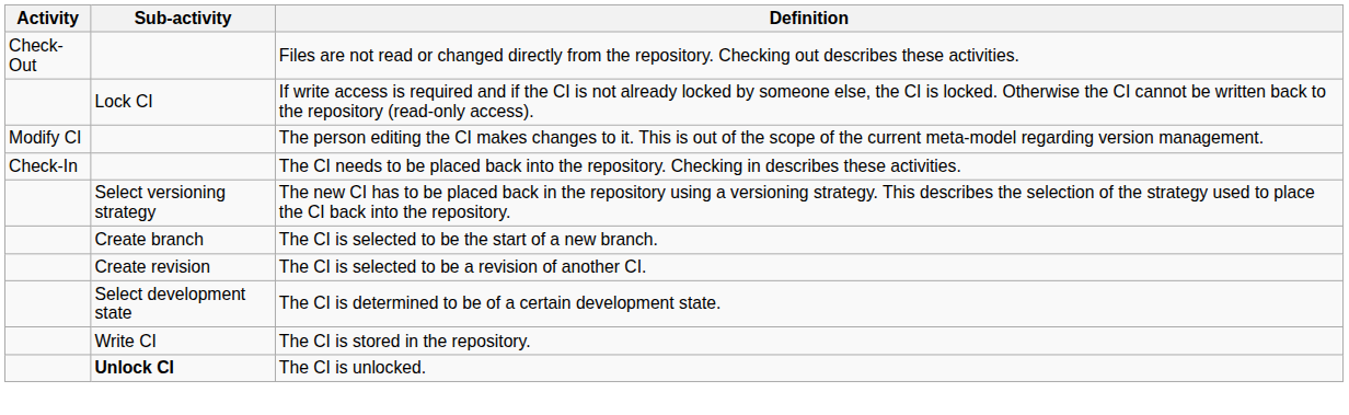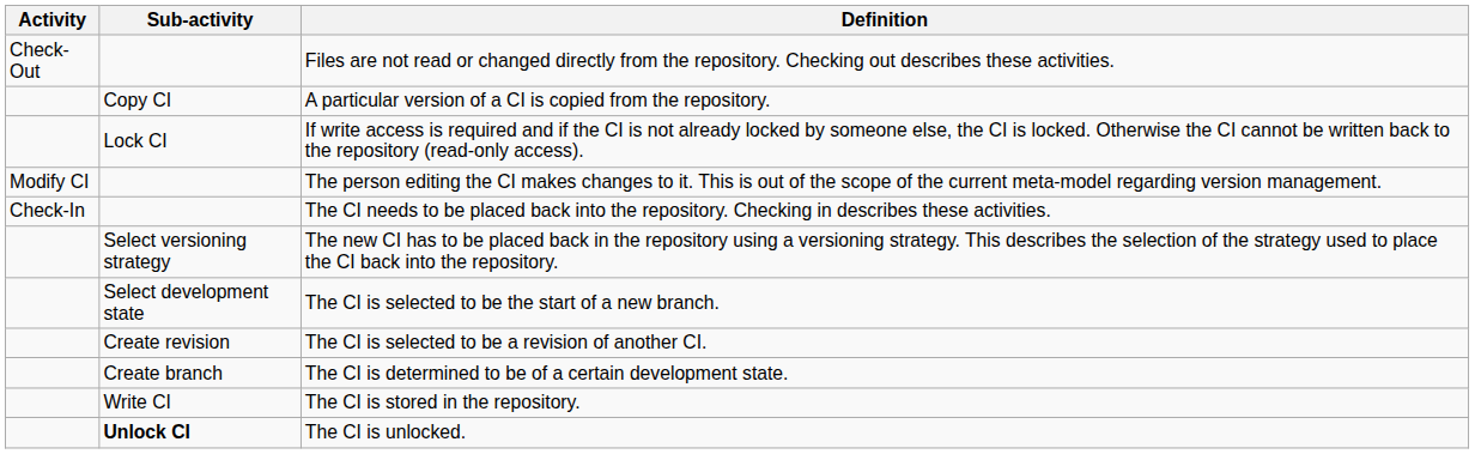 <table class="wikitable" style="text-align:left">
 <tr>
 <th>Activity</th>
 <th>Sub-activity</th>
 <th>Definition</th>
 </tr>
 <tr>
 <td>Check-Out</td>
 <td></td>
 <td>Files are not read or changed directly from the repository. Checking out describes these activities.</td>
+</tr>
+<tr>
+<td></td>
+<td>Copy CI</td>
+<td>A particular version of a CI is copied from the repository.</td>
 </tr>
 <tr>
 <td></td>
 <td>Lock CI</td>
 <td>If write access is required and if the CI is not already locked by someone else, the CI is locked. Otherwise the CI cannot be written back to the repository (read-only access).</td>
 </tr>
 <tr>
 <td>Modify CI</td>
 <td></td>
 <td>The person editing the CI makes changes to it. This is out of the scope of the current meta-model regarding version management.</td>
 </tr>
 <tr>
 <td>Check-In</td>
 <td></td>
 <td>The CI needs to be placed back into the repository. Checking in describes these activities.</td>
 </tr>
 <tr>
 <td></td>
 <td>Select versioning strategy</td>
 <td>The new CI has to be placed back in the repository using a versioning strategy. This describes the selection of the strategy used to place the CI back into the repository.</td>
 </tr>
 <tr>
 <td></td>
-<td>Create branch</td>
+<td>Select development state</td>
 <td>The CI is selected to be the start of a new branch.</td>
 </tr>
 <tr>
 <td></td>
 <td>Create revision</td>
 <td>The CI is selected to be a revision of another CI.</td>
 </tr>
 <tr>
 <td></td>
-<td>Select development state</td>
+<td>Create branch</td>
 <td>The CI is determined to be of a certain development state.</td>
 </tr>
 <tr>
 <td></td>
 <td>Write CI</td>
 <td>The CI is stored in the repository.</td>
 </tr>
 <tr>
 <td></td>
 <td><strong>Unlock CI</strong></td>
 <td>The CI is unlocked.</td>
 </tr>
 </table>
